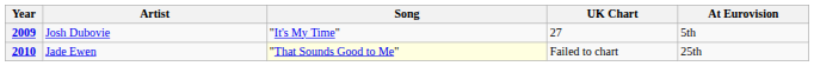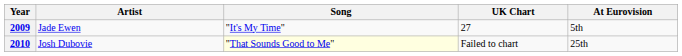 <table class="wikitable sortable plainrowheaders" style="width:86%;">
 <tr>
 <th style="width:4%;">Year</th>
 <th style="width:24%;">Artist</th>
 <th style="width:30%;">Song</th>
 <th style="width:14%;">UK Chart</th>
 <th style="width:14%;">At Eurovision</th>
 </tr>
 <tr>
 <th scope="row"><a href='#'>2009</a></th>
-<td><a href='#'>Josh Dubovie</a></td>
+<td><a href='#'>Jade Ewen</a></td>
 <td>"<a href='#'>It's My Time</a>"</td>
 <td>27</td>
 <td>5th</td>
 </tr>
 <tr>
 <th scope="row"><a href='#'>2010</a></th>
-<td><a href='#'>Jade Ewen</a></td>
+<td><a href='#'>Josh Dubovie</a></td>
 <td style="background: lightyellow;">"<a href='#'>That Sounds Good to Me</a>"</td>
 <td>Failed to chart</td>
 <td>25th</td>
 </tr>
 </table>
